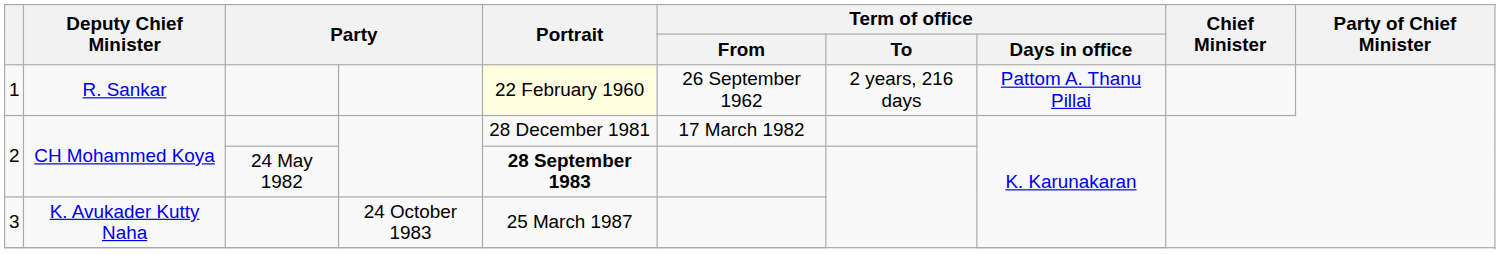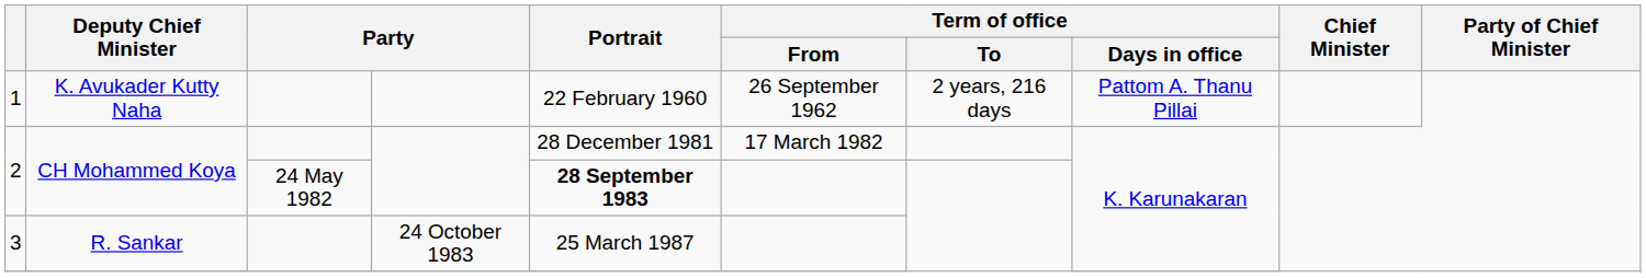 <table class="wikitable sortable" style="width:100%; text-align:center">
 <tr>
 <th rowspan="2" scope="col"></th>
 <th rowspan="2" scope="col">Deputy Chief Minister</th>
 <th colspan="2" rowspan="2" scope="col">Party</th>
 <th rowspan="2" scope="col">Portrait</th>
 <th colspan="3">Term of office</th>
 <th rowspan="2" scope="col">Chief Minister</th>
 <th colspan="2" rowspan="2" scope="col">Party of Chief Minister</th>
 </tr>
 <tr>
 <th>From</th>
 <th>To</th>
 <th>Days in office</th>
 </tr>
 <tr>
 <td>1</td>
-<td><a href='#'>R. Sankar</a></td>
+<td><a href='#'>K. Avukader Kutty Naha</a></td>
 <td></td>
 <td></td>
-<td style="background: lightyellow;">22 February 1960</td>
+<td>22 February 1960</td>
 <td>26 September 1962</td>
 <td>2 years, 216 days</td>
 <td><a href='#'>Pattom A. Thanu Pillai</a></td>
 <td></td>
 </tr>
 <tr>
 <td rowspan=2>2</td>
 <td rowspan=2><a href='#'>CH Mohammed Koya</a></td>
 <td></td>
 <td rowspan="2"></td>
 <td>28 December 1981</td>
 <td>17 March 1982</td>
 <td></td>
 <td rowspan="3"><a href='#'>K. Karunakaran</a></td>
 </tr>
 <tr>
 <td>24 May 1982</td>
 <td><strong>28 September 1983</strong></td>
 <td></td>
 </tr>
 <tr>
 <td>3</td>
-<td><a href='#'>K. Avukader Kutty Naha</a></td>
+<td><a href='#'>R. Sankar</a></td>
 <td></td>
 <td>24 October 1983</td>
 <td>25 March 1987</td>
 <td></td>
 </tr>
 <tr>
 </tr>
 </table>
